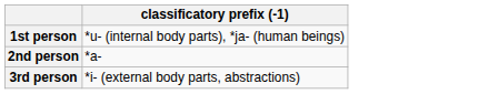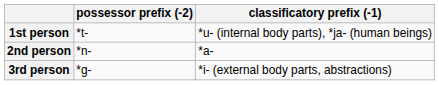 <table class="wikitable">
 <tr>
 <th></th>
+<th>possessor prefix (-2)</th>
 <th>classificatory prefix (-1)</th>
 </tr>
 <tr>
 <th>1st person</th>
+<td>*t-</td>
 <td>*u- (internal body parts), *ja- (human beings)</td>
 </tr>
 <tr>
 <th>2nd person</th>
+<td>*n-</td>
 <td>*a-</td>
 </tr>
 <tr>
 <th>3rd person</th>
+<td>*g-</td>
 <td>*i- (external body parts, abstractions)</td>
 </tr>
 </table>
